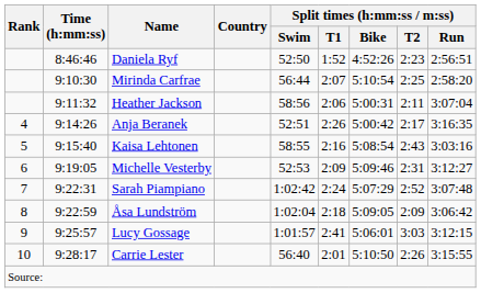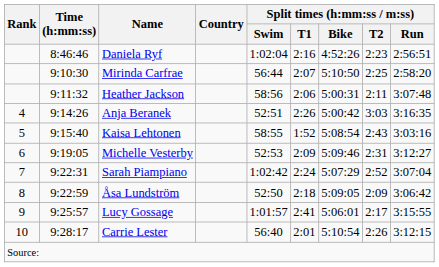 <table class="wikitable sortable" style="text-align:center">
 <tr>
 <th data-sort-type="number" rowspan=2>Rank</th>
 <th rowspan=2>Time<br>(h:mm:ss)</th>
 <th rowspan=2>Name</th>
 <th rowspan=2>Country</th>
 <th colspan=5>Split times (h:mm:ss / m:ss)</th>
 </tr>
 <tr>
 <th>Swim</th>
 <th>T1</th>
 <th>Bike</th>
 <th>T2</th>
 <th>Run</th>
 </tr>
 <tr>
 <td></td>
 <td>8:46:46</td>
 <td align="left"><a href='#'>Daniela Ryf</a></td>
 <td align="left"></td>
-<td>52:50</td>
-<td>1:52</td>
+<td>1:02:04</td>
+<td>2:16</td>
 <td>4:52:26</td>
 <td>2:23</td>
 <td>2:56:51</td>
 </tr>
 <tr>
 <td></td>
 <td>9:10:30</td>
 <td align="left"><a href='#'>Mirinda Carfrae</a></td>
 <td align="left"></td>
 <td>56:44</td>
 <td>2:07</td>
-<td>5:10:54</td>
+<td>5:10:50</td>
 <td>2:25</td>
 <td>2:58:20</td>
 </tr>
 <tr>
 <td></td>
 <td>9:11:32</td>
 <td align="left"><a href='#'>Heather Jackson</a></td>
 <td align="left"></td>
 <td>58:56</td>
 <td>2:06</td>
 <td>5:00:31</td>
 <td>2:11</td>
-<td>3:07:04</td>
+<td>3:07:48</td>
 </tr>
 <tr>
 <td>4</td>
 <td>9:14:26</td>
 <td align="left"><a href='#'>Anja Beranek</a></td>
 <td align="left"></td>
 <td>52:51</td>
 <td>2:26</td>
 <td>5:00:42</td>
-<td>2:17</td>
+<td>3:03</td>
 <td>3:16:35</td>
 </tr>
 <tr>
 <td>5</td>
 <td>9:15:40</td>
 <td align="left"><a href='#'>Kaisa Lehtonen</a></td>
 <td align="left"></td>
 <td>58:55</td>
-<td>2:16</td>
+<td>1:52</td>
 <td>5:08:54</td>
 <td>2:43</td>
 <td>3:03:16</td>
 </tr>
 <tr>
 <td>6</td>
 <td>9:19:05</td>
 <td align="left"><a href='#'>Michelle Vesterby</a></td>
 <td align="left"></td>
 <td>52:53</td>
 <td>2:09</td>
 <td>5:09:46</td>
 <td>2:31</td>
 <td>3:12:27</td>
 </tr>
 <tr>
 <td>7</td>
 <td>9:22:31</td>
 <td align="left"><a href='#'>Sarah Piampiano</a></td>
 <td align="left"></td>
 <td>1:02:42</td>
 <td>2:24</td>
 <td>5:07:29</td>
 <td>2:52</td>
-<td>3:07:48</td>
+<td>3:07:04</td>
 </tr>
 <tr>
 <td>8</td>
 <td>9:22:59</td>
 <td align="left"><a href='#'>Åsa Lundström</a></td>
 <td align="left"></td>
-<td>1:02:04</td>
+<td>52:50</td>
 <td>2:18</td>
 <td>5:09:05</td>
 <td>2:09</td>
 <td>3:06:42</td>
 </tr>
 <tr>
 <td>9</td>
 <td>9:25:57</td>
 <td align="left"><a href='#'>Lucy Gossage</a></td>
 <td align="left"></td>
 <td>1:01:57</td>
 <td>2:41</td>
 <td>5:06:01</td>
-<td>3:03</td>
-<td>3:12:15</td>
+<td>2:17</td>
+<td>3:15:55</td>
 </tr>
 <tr>
 <td>10</td>
 <td>9:28:17</td>
 <td align="left"><a href='#'>Carrie Lester</a></td>
 <td align="left"></td>
 <td>56:40</td>
 <td>2:01</td>
-<td>5:10:50</td>
+<td>5:10:54</td>
 <td>2:26</td>
-<td>3:15:55</td>
+<td>3:12:15</td>
 </tr>
 <tr class="sortbottom">
 <td colspan="9" align="left"><small>Source:</small></td>
 </tr>
 </table>
